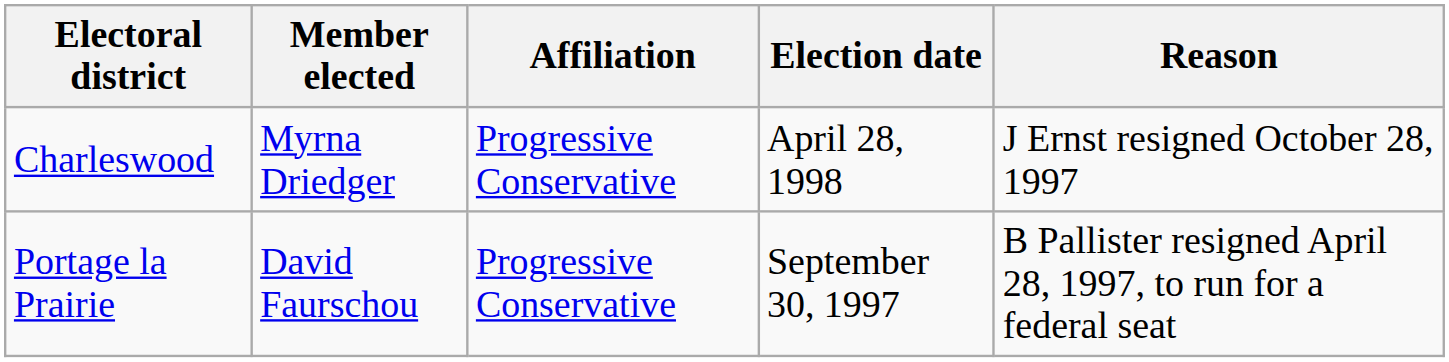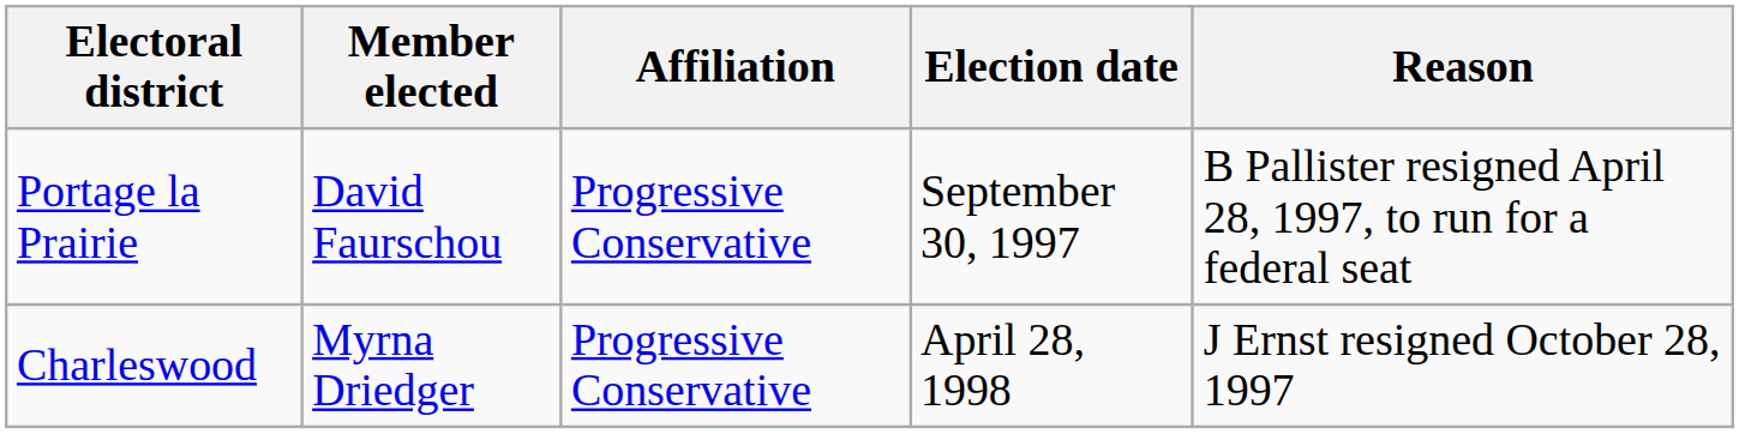 <table class="wikitable sortable">
 <tr>
 <th>Electoral district</th>
 <th>Member elected</th>
 <th>Affiliation</th>
 <th>Election date</th>
 <th>Reason</th>
 </tr>
 <tr>
+<td><a href='#'>Portage la Prairie</a></td>
+<td><a href='#'>David Faurschou</a></td>
+<td><a href='#'>Progressive Conservative</a></td>
+<td>September 30, 1997</td>
+<td>B Pallister resigned April 28, 1997, to run for a federal seat</td>
+</tr>
+<tr>
 <td><a href='#'>Charleswood</a></td>
 <td><a href='#'>Myrna Driedger</a></td>
 <td><a href='#'>Progressive Conservative</a></td>
 <td>April 28, 1998</td>
 <td>J Ernst resigned October 28, 1997</td>
 </tr>
-<tr>
-<td><a href='#'>Portage la Prairie</a></td>
-<td><a href='#'>David Faurschou</a></td>
-<td><a href='#'>Progressive Conservative</a></td>
-<td>September 30, 1997</td>
-<td>B Pallister resigned April 28, 1997, to run for a federal seat</td>
-</tr>
 </table>
